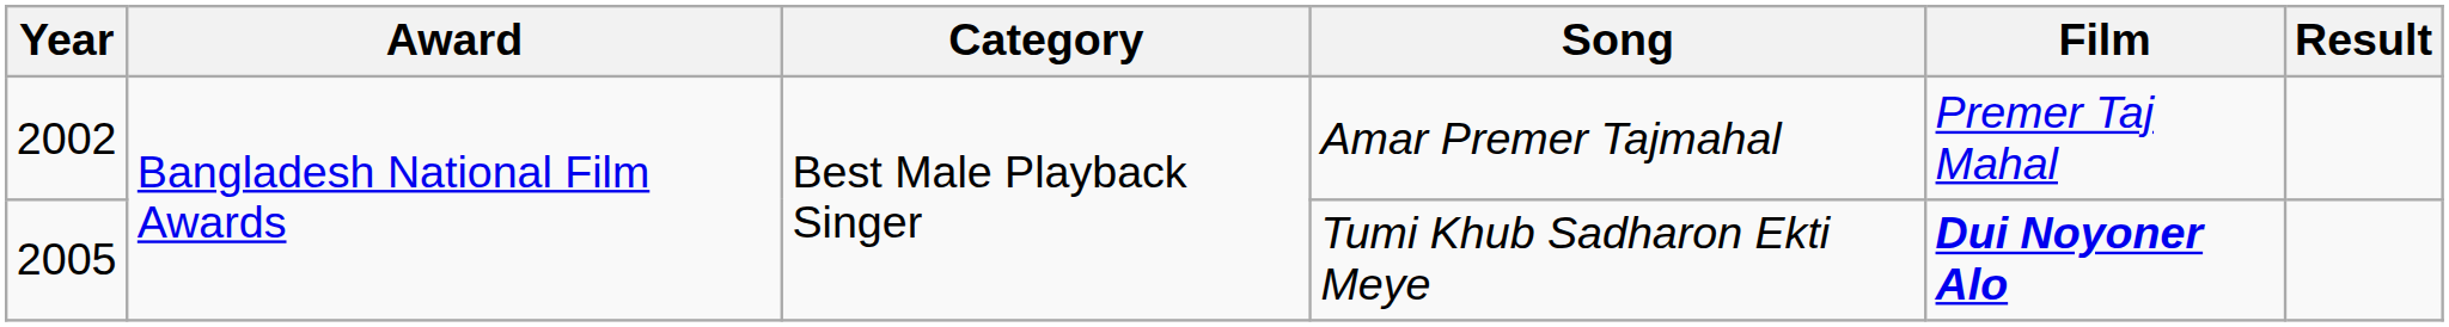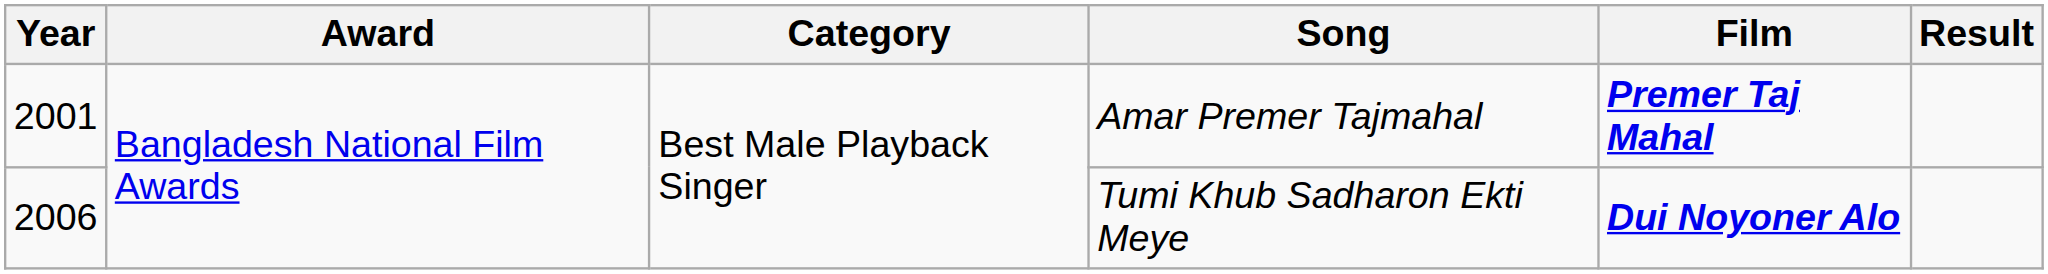 <table class="wikitable sortable">
 <tr>
 <th>Year</th>
 <th>Award</th>
 <th>Category</th>
 <th>Song</th>
 <th>Film</th>
 <th>Result</th>
 </tr>
 <tr>
-<td>2002</td>
+<td>2001</td>
 <td rowspan="3"><a href='#'>Bangladesh National Film Awards</a></td>
 <td rowspan="3">Best Male Playback Singer</td>
 <td><em>Amar Premer Tajmahal</em></td>
-<td><em><a href='#'>Premer Taj Mahal</a></em></td>
+<td><strong><em><a href='#'>Premer Taj Mahal</a></em></strong></td>
 <td></td>
 </tr>
 <tr>
-<td>2005</td>
+<td>2006</td>
 <td><em>Tumi Khub Sadharon Ekti Meye</em></td>
 <td><strong><em><a href='#'>Dui Noyoner Alo</a></em></strong></td>
 <td></td>
 </tr>
 </table>
